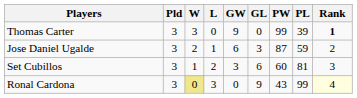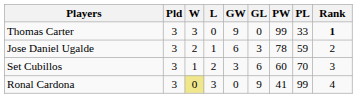 <table class=wikitable style="text-align:center">
 <tr>
 <th width=220>Players</th>
 <th width=20>Pld</th>
 <th width=20>W</th>
 <th width=20>L</th>
 <th width=20>GW</th>
 <th width=20>GL</th>
 <th width=20>PW</th>
 <th width=20>PL</th>
 <th width=50>Rank</th>
 </tr>
 <tr>
 <td align=left> Thomas Carter</td>
 <td>3</td>
 <td>3</td>
 <td>0</td>
 <td>9</td>
 <td>0</td>
 <td>99</td>
-<td>39</td>
+<td>33</td>
 <td><strong>1</strong></td>
 </tr>
 <tr>
 <td align=left> Jose Daniel Ugalde</td>
 <td>3</td>
 <td>2</td>
 <td>1</td>
 <td>6</td>
 <td>3</td>
-<td>87</td>
+<td>78</td>
 <td>59</td>
 <td>2</td>
 </tr>
 <tr>
 <td align=left> Set Cubillos</td>
 <td>3</td>
 <td>1</td>
 <td>2</td>
 <td>3</td>
 <td>6</td>
 <td>60</td>
-<td>81</td>
+<td>70</td>
 <td>3</td>
 </tr>
 <tr>
 <td align=left> Ronal Cardona</td>
 <td>3</td>
 <td style="background: khaki;">0</td>
 <td>3</td>
 <td>0</td>
 <td>9</td>
-<td>43</td>
+<td>41</td>
 <td>99</td>
-<td style="background: lightyellow;">4</td>
+<td>4</td>
 </tr>
 </table>
